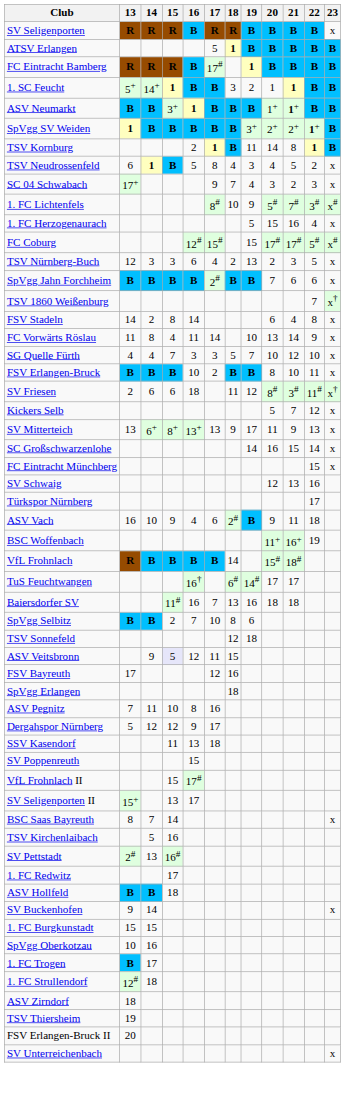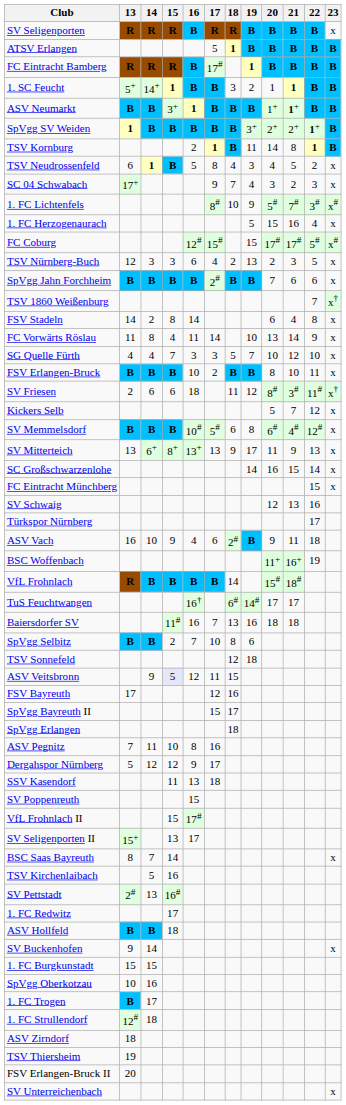 <table class="wikitable sortable">
 <tr>
 <th>Club</th>
 <th class="unsortable">13</th>
 <th class="unsortable">14</th>
 <th class="unsortable">15</th>
 <th class="unsortable">16</th>
 <th class="unsortable">17</th>
 <th class="unsortable">18</th>
 <th class="unsortable">19</th>
 <th class="unsortable">20</th>
 <th class="unsortable">21</th>
 <th class="unsortable">22</th>
 <th class="unsortable">23</th>
 </tr>
 <tr align="center">
 <td align="left"><a href='#'>SV Seligenporten</a></td>
 <td style="background:#964B00"><strong>R</strong></td>
 <td style="background:#964B00"><strong>R</strong></td>
 <td style="background:#964B00"><strong>R</strong></td>
 <td style="background:#00BFFF"><strong>B</strong></td>
 <td style="background:#964B00"><strong>R</strong></td>
 <td style="background:#964B00"><strong>R</strong></td>
 <td style="background:#00BFFF"><strong>B</strong></td>
 <td style="background:#00BFFF"><strong>B</strong></td>
 <td style="background:#00BFFF"><strong>B</strong></td>
 <td style="background:#00BFFF"><strong>B</strong></td>
 <td>x</td>
 </tr>
 <tr align="center">
 <td align="left"><a href='#'>ATSV Erlangen</a></td>
 <td></td>
 <td></td>
 <td></td>
 <td></td>
 <td>5</td>
 <td style="background:#ffffbf"><strong>1</strong></td>
 <td style="background:#00BFFF"><strong>B</strong></td>
 <td style="background:#00BFFF"><strong>B</strong></td>
 <td style="background:#00BFFF"><strong>B</strong></td>
 <td style="background:#00BFFF"><strong>B</strong></td>
 <td style="background:#00BFFF"><strong>B</strong></td>
 </tr>
 <tr align="center">
 <td align="left"><a href='#'>FC Eintracht Bamberg</a></td>
 <td style="background:#964B00"><strong>R</strong></td>
 <td style="background:#964B00"><strong>R</strong></td>
 <td style="background:#964B00"><strong>R</strong></td>
 <td style="background:#00BFFF"><strong>B</strong></td>
 <td style="background:#dfffdf">17<sup>#</sup></td>
 <td></td>
 <td style="background:#ffffbf;"><strong>1</strong></td>
 <td style="background:#00BFFF"><strong>B</strong></td>
 <td style="background:#00BFFF"><strong>B</strong></td>
 <td style="background:#00BFFF"><strong>B</strong></td>
 <td style="background:#00BFFF"><strong>B</strong></td>
 </tr>
 <tr align="center">
 <td align="left"><a href='#'>1. SC Feucht</a></td>
 <td style="background:#dfffdf">5<sup>+</sup></td>
 <td style="background:#dfffdf">14<sup>+</sup></td>
 <td style="background:#ffffbf"><strong>1</strong></td>
 <td style="background:#00BFFF"><strong>B</strong></td>
 <td style="background:#00BFFF"><strong>B</strong></td>
 <td>3</td>
 <td>2</td>
 <td>1</td>
 <td style="background:#ffffbf"><strong>1</strong></td>
 <td style="background:#00BFFF"><strong>B</strong></td>
 <td style="background:#00BFFF"><strong>B</strong></td>
 </tr>
 <tr align="center">
 <td align="left"><a href='#'>ASV Neumarkt</a></td>
 <td style="background:#00BFFF"><strong>B</strong></td>
 <td style="background:#00BFFF"><strong>B</strong></td>
 <td style="background:#dfffdf">3<sup>+</sup></td>
 <td style="background:#ffffbf"><strong>1</strong></td>
 <td style="background:#00BFFF"><strong>B</strong></td>
 <td style="background:#00BFFF"><strong>B</strong></td>
 <td style="background:#00BFFF"><strong>B</strong></td>
 <td style="background:#dfffdf">1<sup>+</sup></td>
 <td style="background:#dfffdf"><strong>1</strong><sup>+</sup></td>
 <td style="background:#00BFFF"><strong>B</strong></td>
 <td style="background:#00BFFF"><strong>B</strong></td>
 </tr>
 <tr align="center">
 <td align="left"><a href='#'>SpVgg SV Weiden</a></td>
 <td style="background:#ffffbf"><strong>1</strong></td>
 <td style="background:#00BFFF"><strong>B</strong></td>
 <td style="background:#00BFFF"><strong>B</strong></td>
 <td style="background:#00BFFF"><strong>B</strong></td>
 <td style="background:#00BFFF"><strong>B</strong></td>
 <td style="background:#00BFFF"><strong>B</strong></td>
 <td style="background:#dfffdf">3<sup>+</sup></td>
 <td style="background:#dfffdf">2<sup>+</sup></td>
 <td style="background:#dfffdf">2<sup>+</sup></td>
 <td style="background:#dfffdf"><strong>1</strong><sup>+</sup></td>
 <td style="background:#00BFFF"><strong>B</strong></td>
 </tr>
 <tr align="center">
 <td align="left"><a href='#'>TSV Kornburg</a></td>
 <td></td>
 <td></td>
 <td></td>
 <td>2</td>
 <td style="background:#ffffbf"><strong>1</strong></td>
 <td style="background:#00BFFF"><strong>B</strong></td>
 <td>11</td>
 <td>14</td>
 <td>8</td>
 <td style="background:#ffffbf"><strong>1</strong></td>
 <td style="background:#00BFFF"><strong>B</strong></td>
 </tr>
 <tr align="center">
 <td align="left"><a href='#'>TSV Neudrossenfeld</a></td>
 <td>6</td>
 <td style="background:#ffffbf"><strong>1</strong></td>
 <td style="background:#00BFFF"><strong>B</strong></td>
 <td>5</td>
 <td>8</td>
 <td>4</td>
 <td>3</td>
 <td>4</td>
 <td>5</td>
 <td>2</td>
 <td>x</td>
 </tr>
 <tr align="center">
 <td align="left"><a href='#'>SC 04 Schwabach</a></td>
 <td style="background:#dfffdf">17<sup>+</sup></td>
 <td></td>
 <td></td>
 <td></td>
 <td>9</td>
 <td>7</td>
 <td>4</td>
 <td>3</td>
 <td>2</td>
 <td>3</td>
 <td>x</td>
 </tr>
 <tr align="center">
 <td align="left"><a href='#'>1. FC Lichtenfels</a></td>
 <td></td>
 <td></td>
 <td></td>
 <td></td>
 <td style="background:#dfffdf">8<sup>#</sup></td>
 <td>10</td>
 <td>9</td>
 <td style="background:#dfffdf">5<sup>#</sup></td>
 <td style="background:#dfffdf">7<sup>#</sup></td>
 <td style="background:#dfffdf">3<sup>#</sup></td>
 <td style="background:#dfffdf">x<sup>#</sup></td>
 </tr>
 <tr align="center">
 <td align="left"><a href='#'>1. FC Herzogenaurach</a></td>
 <td></td>
 <td></td>
 <td></td>
 <td></td>
 <td></td>
 <td></td>
 <td>5</td>
 <td>15</td>
 <td>16</td>
 <td>4</td>
 <td>x</td>
 </tr>
 <tr align="center">
 <td align="left"><a href='#'>FC Coburg</a></td>
 <td></td>
 <td></td>
 <td></td>
 <td style="background:#dfffdf">12<sup>#</sup></td>
 <td style="background:#dfffdf">15<sup>#</sup></td>
 <td></td>
 <td>15</td>
 <td style="background:#dfffdf">17<sup>#</sup></td>
 <td style="background:#dfffdf">17<sup>#</sup></td>
 <td style="background:#dfffdf">5<sup>#</sup></td>
 <td style="background:#dfffdf">x<sup>#</sup></td>
 </tr>
 <tr align="center">
 <td align="left"><a href='#'>TSV Nürnberg-Buch</a></td>
 <td>12</td>
 <td>3</td>
 <td>3</td>
 <td>6</td>
 <td>4</td>
 <td>2</td>
 <td>13</td>
 <td>2</td>
 <td>3</td>
 <td>5</td>
 <td>x</td>
 </tr>
 <tr align="center">
 <td align="left"><a href='#'>SpVgg Jahn Forchheim</a></td>
 <td style="background:#00BFFF"><strong>B</strong></td>
 <td style="background:#00BFFF"><strong>B</strong></td>
 <td style="background:#00BFFF"><strong>B</strong></td>
 <td style="background:#00BFFF"><strong>B</strong></td>
 <td style="background:#dfffdf">2<sup>#</sup></td>
 <td style="background:#00BFFF"><strong>B</strong></td>
 <td style="background:#00BFFF"><strong>B</strong></td>
 <td>7</td>
 <td>6</td>
 <td>6</td>
 <td>x</td>
 </tr>
 <tr align="center">
 <td align="left"><a href='#'>TSV 1860 Weißenburg</a></td>
 <td></td>
 <td></td>
 <td></td>
 <td></td>
 <td></td>
 <td></td>
 <td></td>
 <td></td>
 <td></td>
 <td>7</td>
 <td style="background:#dfffdf">x<sup>†</sup></td>
 </tr>
 <tr align="center">
 <td align="left"><a href='#'>FSV Stadeln</a></td>
 <td>14</td>
 <td>2</td>
 <td>8</td>
 <td>14</td>
 <td></td>
 <td></td>
 <td></td>
 <td>6</td>
 <td>4</td>
 <td>8</td>
 <td>x</td>
 </tr>
 <tr align="center">
 <td align="left"><a href='#'>FC Vorwärts Röslau</a></td>
 <td>11</td>
 <td>8</td>
 <td>4</td>
 <td>11</td>
 <td>14</td>
 <td></td>
 <td>10</td>
 <td>13</td>
 <td>14</td>
 <td>9</td>
 <td>x</td>
 </tr>
 <tr align="center">
 <td align="left"><a href='#'>SG Quelle Fürth</a></td>
 <td>4</td>
 <td>4</td>
 <td>7</td>
 <td>3</td>
 <td>3</td>
 <td>5</td>
 <td>7</td>
 <td>10</td>
 <td>12</td>
 <td>10</td>
 <td>x</td>
 </tr>
 <tr align="center">
 <td align="left"><a href='#'>FSV Erlangen-Bruck</a></td>
 <td style="background:#00BFFF"><strong>B</strong></td>
 <td style="background:#00BFFF"><strong>B</strong></td>
 <td style="background:#00BFFF"><strong>B</strong></td>
 <td>10</td>
 <td>2</td>
 <td style="background:#00BFFF"><strong>B</strong></td>
 <td style="background:#00BFFF"><strong>B</strong></td>
 <td>8</td>
 <td>10</td>
 <td>11</td>
 <td>x</td>
 </tr>
 <tr align="center">
 <td align="left"><a href='#'>SV Friesen</a></td>
 <td>2</td>
 <td>6</td>
 <td>6</td>
 <td>18</td>
 <td></td>
 <td>11</td>
 <td>12</td>
 <td style="background:#dfffdf">8<sup>#</sup></td>
 <td style="background:#dfffdf">3<sup>#</sup></td>
 <td style="background:#dfffdf">11<sup>#</sup></td>
 <td style="background:#dfffdf">x<sup>†</sup></td>
 </tr>
 <tr align="center">
 <td align="left"><a href='#'>Kickers Selb</a></td>
 <td></td>
 <td></td>
 <td></td>
 <td></td>
 <td></td>
 <td></td>
 <td></td>
 <td>5</td>
 <td>7</td>
 <td>12</td>
 <td>x</td>
 </tr>
 <tr align="center">
+<td align="left"><a href='#'>SV Memmelsdorf</a></td>
+<td style="background:#00BFFF"><strong>B</strong></td>
+<td style="background:#00BFFF"><strong>B</strong></td>
+<td style="background:#00BFFF"><strong>B</strong></td>
+<td style="background:#dfffdf">10<sup>#</sup></td>
+<td style="background:#dfffdf">5<sup>#</sup></td>
+<td>6</td>
+<td>8</td>
+<td style="background:#dfffdf">6<sup>#</sup></td>
+<td style="background:#dfffdf">4<sup>#</sup></td>
+<td style="background:#dfffdf">12<sup>#</sup></td>
+<td>x</td>
+</tr>
+<tr align="center">
 <td align="left"><a href='#'>SV Mitterteich</a></td>
 <td>13</td>
 <td style="background:#dfffdf">6<sup>+</sup></td>
 <td style="background:#dfffdf">8<sup>+</sup></td>
 <td style="background:#dfffdf">13<sup>+</sup></td>
 <td>13</td>
 <td>9</td>
 <td>17</td>
 <td>11</td>
 <td>9</td>
 <td>13</td>
 <td>x</td>
 </tr>
 <tr align="center">
 <td align="left"><a href='#'>SC Großschwarzenlohe</a></td>
 <td></td>
 <td></td>
 <td></td>
 <td></td>
 <td></td>
 <td></td>
 <td>14</td>
 <td>16</td>
 <td>15</td>
 <td>14</td>
 <td>x</td>
 </tr>
 <tr align="center">
 <td align="left"><a href='#'>FC Eintracht Münchberg</a></td>
 <td></td>
 <td></td>
 <td></td>
 <td></td>
 <td></td>
 <td></td>
 <td></td>
 <td></td>
 <td></td>
 <td>15</td>
 <td>x</td>
 </tr>
 <tr align="center">
 <td align="left"><a href='#'>SV Schwaig</a></td>
 <td></td>
 <td></td>
 <td></td>
 <td></td>
 <td></td>
 <td></td>
 <td></td>
 <td>12</td>
 <td>13</td>
 <td>16</td>
 <td></td>
 </tr>
 <tr align="center">
 <td align="left"><a href='#'>Türkspor Nürnberg</a></td>
 <td></td>
 <td></td>
 <td></td>
 <td></td>
 <td></td>
 <td></td>
 <td></td>
 <td></td>
 <td></td>
 <td>17</td>
 <td></td>
 </tr>
 <tr align="center">
 <td align="left"><a href='#'>ASV Vach</a></td>
 <td>16</td>
 <td>10</td>
 <td>9</td>
 <td>4</td>
 <td>6</td>
 <td style="background:#dfffdf">2<sup>#</sup></td>
 <td style="background:#00BFFF"><strong>B</strong></td>
 <td>9</td>
 <td>11</td>
 <td>18</td>
 <td></td>
 </tr>
 <tr align="center">
 <td align="left"><a href='#'>BSC Woffenbach</a></td>
 <td></td>
 <td></td>
 <td></td>
 <td></td>
 <td></td>
 <td></td>
 <td></td>
 <td style="background:#dfffdf">11<sup>+</sup></td>
 <td style="background:#dfffdf">16<sup>+</sup></td>
 <td>19</td>
 <td></td>
 </tr>
 <tr align="center">
 <td align="left"><a href='#'>VfL Frohnlach</a></td>
 <td style="background:#964B00"><strong>R</strong></td>
 <td style="background:#00BFFF"><strong>B</strong></td>
 <td style="background:#00BFFF"><strong>B</strong></td>
 <td style="background:#00BFFF"><strong>B</strong></td>
 <td style="background:#00BFFF"><strong>B</strong></td>
 <td>14</td>
 <td></td>
 <td style="background:#dfffdf">15<sup>#</sup></td>
 <td style="background:#dfffdf">18<sup>#</sup></td>
 <td></td>
 <td></td>
 </tr>
 <tr align="center">
 <td align="left"><a href='#'>TuS Feuchtwangen</a></td>
 <td></td>
 <td></td>
 <td></td>
 <td style="background:#dfffdf">16<sup>†</sup></td>
 <td></td>
 <td style="background:#dfffdf">6<sup>#</sup></td>
 <td style="background:#dfffdf">14<sup>#</sup></td>
 <td>17</td>
 <td>17</td>
 <td></td>
 <td></td>
 </tr>
 <tr align="center">
 <td align="left"><a href='#'>Baiersdorfer SV</a></td>
 <td></td>
 <td></td>
 <td style="background:#dfffdf">11<sup>#</sup></td>
 <td>16</td>
 <td>7</td>
 <td>13</td>
 <td>16</td>
 <td>18</td>
 <td>18</td>
 <td></td>
 <td></td>
 </tr>
 <tr align="center">
 <td align="left"><a href='#'>SpVgg Selbitz</a></td>
 <td style="background:#00BFFF"><strong>B</strong></td>
 <td style="background:#00BFFF"><strong>B</strong></td>
 <td>2</td>
 <td>7</td>
 <td>10</td>
 <td>8</td>
 <td>6</td>
 <td></td>
 <td></td>
 <td></td>
 <td></td>
 </tr>
 <tr align="center">
 <td align="left"><a href='#'>TSV Sonnefeld</a></td>
 <td></td>
 <td></td>
 <td></td>
 <td></td>
 <td></td>
 <td>12</td>
 <td>18</td>
 <td></td>
 <td></td>
 <td></td>
 </tr>
 <tr align="center">
 <td align="left"><a href='#'>ASV Veitsbronn</a></td>
 <td></td>
 <td>9</td>
 <td style="background: lavender;">5</td>
 <td>12</td>
 <td>11</td>
 <td>15</td>
 <td></td>
 <td></td>
 <td></td>
 <td></td>
 <td></td>
 </tr>
 <tr align="center">
 <td align="left"><a href='#'>FSV Bayreuth</a></td>
 <td>17</td>
 <td></td>
 <td></td>
 <td></td>
 <td>12</td>
 <td>16</td>
+<td></td>
+<td></td>
+<td></td>
+<td></td>
+<td></td>
+</tr>
+<tr align="center">
+<td align="left"><a href='#'>SpVgg Bayreuth</a> II</td>
+<td></td>
+<td></td>
+<td></td>
+<td></td>
+<td>15</td>
+<td>17</td>
 <td></td>
 <td></td>
 <td></td>
 <td></td>
 <td></td>
 </tr>
 <tr align="center">
 <td align="left"><a href='#'>SpVgg Erlangen</a></td>
 <td></td>
 <td></td>
 <td></td>
 <td></td>
 <td></td>
 <td>18</td>
 <td></td>
 <td></td>
 <td></td>
 <td></td>
 <td></td>
 </tr>
 <tr align="center">
 <td align="left"><a href='#'>ASV Pegnitz</a></td>
 <td>7</td>
 <td>11</td>
 <td>10</td>
 <td>8</td>
 <td>16</td>
 <td></td>
 <td></td>
 <td></td>
 <td></td>
 <td></td>
 <td></td>
 </tr>
 <tr align="center">
 <td align="left"><a href='#'>Dergahspor Nürnberg</a></td>
 <td>5</td>
 <td>12</td>
 <td>12</td>
 <td>9</td>
 <td>17</td>
 <td></td>
 <td></td>
 <td></td>
 <td></td>
 <td></td>
 <td></td>
 </tr>
 <tr align="center">
 <td align="left"><a href='#'>SSV Kasendorf</a></td>
 <td></td>
 <td></td>
 <td>11</td>
 <td>13</td>
 <td>18</td>
 <td></td>
 <td></td>
 <td></td>
 <td></td>
 <td></td>
 <td></td>
 </tr>
 <tr align="center">
 <td align="left"><a href='#'>SV Poppenreuth</a></td>
 <td></td>
 <td></td>
 <td></td>
 <td>15</td>
 <td></td>
 <td></td>
 <td></td>
 <td></td>
 <td></td>
 <td></td>
 <td></td>
 </tr>
 <tr align="center">
 <td align="left"><a href='#'>VfL Frohnlach</a> II</td>
 <td></td>
 <td></td>
 <td>15</td>
 <td style="background:#dfffdf">17<sup>#</sup></td>
 <td></td>
 <td></td>
 <td></td>
 <td></td>
 <td></td>
 <td></td>
 <td></td>
 </tr>
 <tr align="center">
 <td align="left"><a href='#'>SV Seligenporten</a> II</td>
 <td style="background:#dfffdf">15<sup>+</sup></td>
 <td></td>
 <td>13</td>
 <td>17</td>
 <td></td>
 <td></td>
 <td></td>
 <td></td>
 <td></td>
 <td></td>
 <td></td>
 </tr>
 <tr align="center">
 <td align="left"><a href='#'>BSC Saas Bayreuth</a></td>
 <td>8</td>
 <td>7</td>
 <td>14</td>
 <td></td>
 <td></td>
 <td></td>
 <td></td>
 <td></td>
 <td></td>
 <td></td>
 <td>x</td>
 </tr>
 <tr align="center">
 <td align="left"><a href='#'>TSV Kirchenlaibach</a></td>
 <td></td>
 <td>5</td>
 <td>16</td>
 <td></td>
 <td></td>
 <td></td>
 <td></td>
 <td></td>
 <td></td>
 <td></td>
 <td></td>
 </tr>
 <tr align="center">
 <td align="left"><a href='#'>SV Pettstadt</a></td>
 <td style="background:#dfffdf">2<sup>#</sup></td>
 <td>13</td>
 <td style="background:#dfffdf">16<sup>#</sup></td>
 <td></td>
 <td></td>
 <td></td>
 <td></td>
 <td></td>
 <td></td>
 <td></td>
 <td></td>
 </tr>
 <tr align="center">
 <td align="left"><a href='#'>1. FC Redwitz</a></td>
 <td></td>
 <td></td>
 <td>17</td>
 <td></td>
 <td></td>
 <td></td>
 <td></td>
 <td></td>
 <td></td>
 <td></td>
 <td></td>
 </tr>
 <tr align="center">
 <td align="left"><a href='#'>ASV Hollfeld</a></td>
 <td style="background:#00BFFF"><strong>B</strong></td>
 <td style="background:#00BFFF"><strong>B</strong></td>
 <td>18</td>
 <td></td>
 <td></td>
 <td></td>
 <td></td>
 <td></td>
 <td></td>
 <td></td>
 <td></td>
 </tr>
 <tr align="center">
 <td align="left"><a href='#'>SV Buckenhofen</a></td>
 <td>9</td>
 <td>14</td>
 <td></td>
 <td></td>
 <td></td>
 <td></td>
 <td></td>
 <td></td>
 <td></td>
 <td></td>
 <td>x</td>
 </tr>
 <tr align="center">
 <td align="left"><a href='#'>1. FC Burgkunstadt</a></td>
 <td>15</td>
 <td>15</td>
 <td></td>
 <td></td>
 <td></td>
 <td></td>
 <td></td>
 <td></td>
 <td></td>
 <td></td>
 <td></td>
 </tr>
 <tr align="center">
 <td align="left"><a href='#'>SpVgg Oberkotzau</a></td>
 <td>10</td>
 <td>16</td>
 <td></td>
 <td></td>
 <td></td>
 <td></td>
 <td></td>
 <td></td>
 <td></td>
 <td></td>
 <td></td>
 </tr>
 <tr align="center">
 <td align="left"><a href='#'>1. FC Trogen</a></td>
 <td style="background:#00BFFF"><strong>B</strong></td>
 <td>17</td>
 <td></td>
 <td></td>
 <td></td>
 <td></td>
 <td></td>
 <td></td>
 <td></td>
 <td></td>
 <td></td>
 </tr>
 <tr align="center">
 <td align="left"><a href='#'>1. FC Strullendorf</a></td>
 <td style="background:#dfffdf">12<sup>#</sup></td>
 <td>18</td>
 <td></td>
 <td></td>
 <td></td>
 <td></td>
 <td></td>
 <td></td>
 <td></td>
 <td></td>
 <td></td>
 </tr>
 <tr align="center">
 <td align="left"><a href='#'>ASV Zirndorf</a></td>
 <td>18</td>
 <td></td>
 <td></td>
 <td></td>
 <td></td>
 <td></td>
 <td></td>
 <td></td>
 <td></td>
 <td></td>
 <td></td>
 </tr>
 <tr align="center">
 <td align="left"><a href='#'>TSV Thiersheim</a></td>
 <td>19</td>
 <td></td>
 <td></td>
 <td></td>
 <td></td>
 <td></td>
 <td></td>
 <td></td>
 <td></td>
 <td></td>
 <td></td>
 </tr>
 <tr align="center">
 <td align="left">FSV Erlangen-Bruck II</td>
 <td>20</td>
 <td></td>
 <td></td>
 <td></td>
 <td></td>
 <td></td>
 <td></td>
 <td></td>
 <td></td>
 <td></td>
 <td></td>
 </tr>
 <tr align="center">
 <td align="left"><a href='#'>SV Unterreichenbach</a></td>
 <td></td>
 <td></td>
 <td></td>
 <td></td>
 <td></td>
 <td></td>
 <td></td>
 <td></td>
 <td></td>
 <td></td>
 <td>x</td>
 </tr>
 </table>
